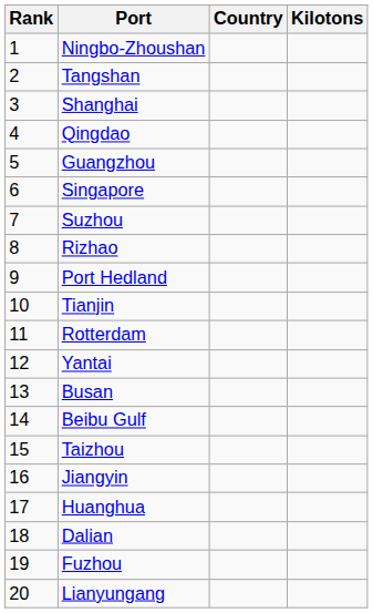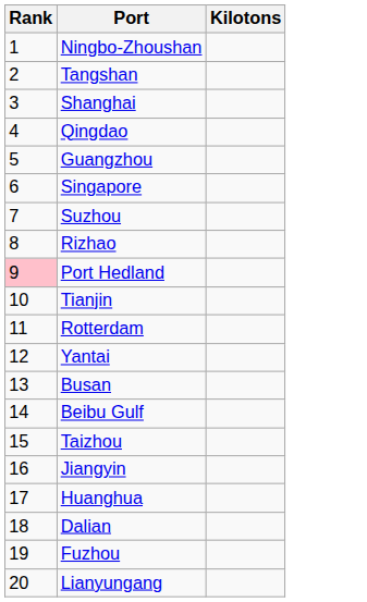 <table class="wikitable sortable">
 <tr>
 <th>Rank</th>
 <th>Port</th>
-<th>Country</th>
 <th>Kilotons</th>
 </tr>
 <tr>
 <td>1</td>
 <td><a href='#'>Ningbo-Zhoushan</a></td>
 <td></td>
-<td></td>
 </tr>
 <tr>
 <td>2</td>
 <td><a href='#'>Tangshan</a></td>
-<td></td>
 <td></td>
 </tr>
 <tr>
 <td>3</td>
 <td><a href='#'>Shanghai</a></td>
 <td></td>
-<td></td>
 </tr>
 <tr>
 <td>4</td>
 <td><a href='#'>Qingdao</a></td>
-<td></td>
 <td></td>
 </tr>
 <tr>
 <td>5</td>
 <td><a href='#'>Guangzhou</a></td>
 <td></td>
-<td></td>
 </tr>
 <tr>
 <td>6</td>
 <td><a href='#'>Singapore</a></td>
-<td></td>
 <td></td>
 </tr>
 <tr>
 <td>7</td>
 <td><a href='#'>Suzhou</a></td>
 <td></td>
-<td></td>
 </tr>
 <tr>
 <td>8</td>
 <td><a href='#'>Rizhao</a></td>
 <td></td>
-<td></td>
 </tr>
 <tr>
-<td>9</td>
+<td style="background: pink;">9</td>
 <td><a href='#'>Port Hedland</a></td>
-<td></td>
 <td></td>
 </tr>
 <tr>
 <td>10</td>
 <td><a href='#'>Tianjin</a></td>
 <td></td>
-<td></td>
 </tr>
 <tr>
 <td>11</td>
 <td><a href='#'>Rotterdam</a></td>
-<td></td>
 <td></td>
 </tr>
 <tr>
 <td>12</td>
 <td><a href='#'>Yantai</a></td>
 <td></td>
-<td></td>
 </tr>
 <tr>
 <td>13</td>
 <td><a href='#'>Busan</a></td>
-<td></td>
 <td></td>
 </tr>
 <tr>
 <td>14</td>
 <td><a href='#'>Beibu Gulf</a></td>
 <td></td>
-<td></td>
 </tr>
 <tr>
 <td>15</td>
 <td><a href='#'>Taizhou</a></td>
-<td></td>
 <td></td>
 </tr>
 <tr>
 <td>16</td>
 <td><a href='#'>Jiangyin</a></td>
 <td></td>
-<td></td>
 </tr>
 <tr>
 <td>17</td>
 <td><a href='#'>Huanghua</a></td>
-<td></td>
 <td></td>
 </tr>
 <tr>
 <td>18</td>
 <td><a href='#'>Dalian</a></td>
 <td></td>
-<td></td>
 </tr>
 <tr>
 <td>19</td>
 <td><a href='#'>Fuzhou</a></td>
-<td></td>
 <td></td>
 </tr>
 <tr>
 <td>20</td>
 <td><a href='#'>Lianyungang</a></td>
 <td></td>
-<td></td>
 </tr>
 </table>
